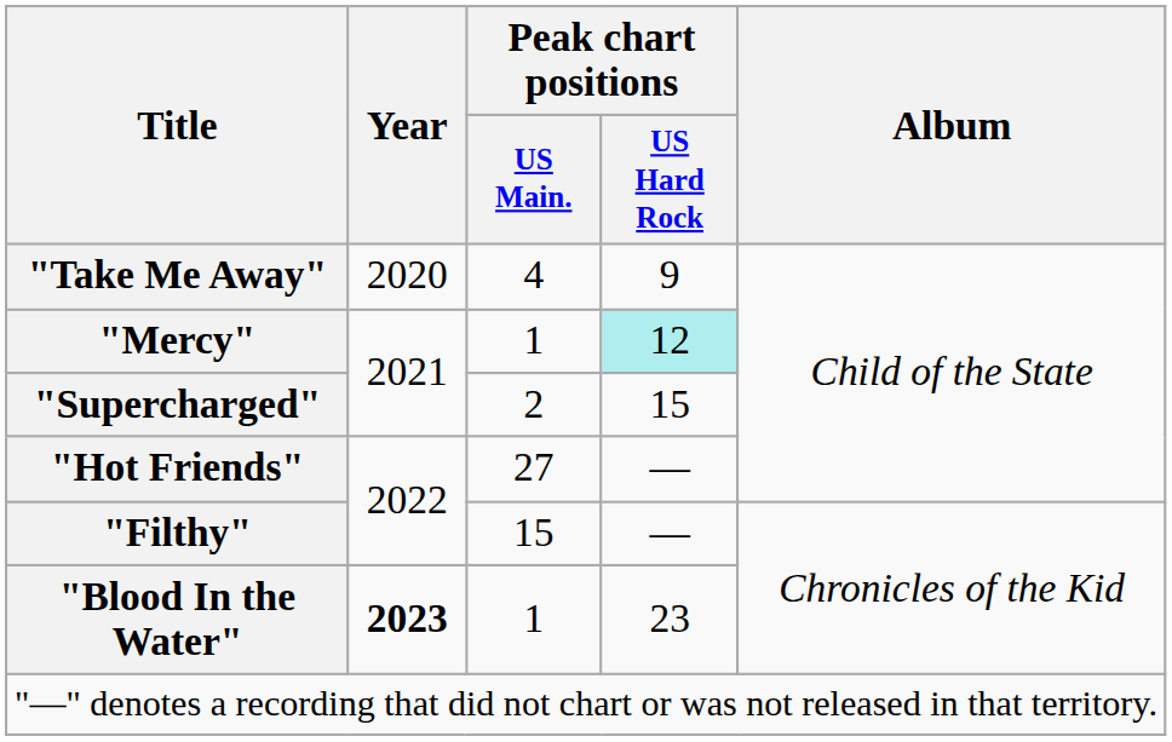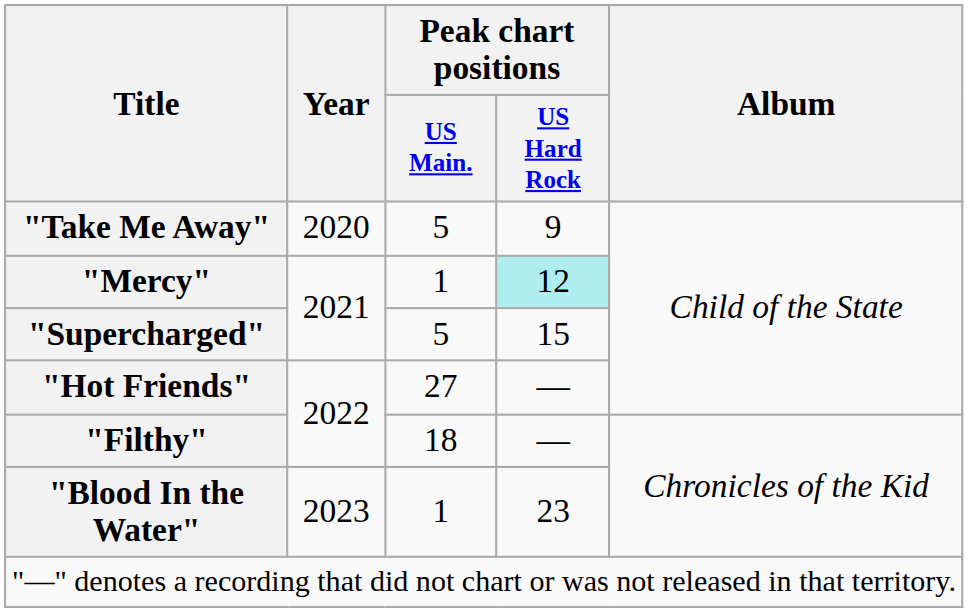 <table class="wikitable plainrowheaders" style="text-align:center;">
 <tr>
 <th scope="col" rowspan="2" style="width:8em;">Title</th>
 <th scope="col" rowspan="2">Year</th>
 <th scope="col" colspan="2">Peak chart positions</th>
 <th scope="col" rowspan="2">Album</th>
 </tr>
 <tr>
 <th style="width:4em;font-size:75%"><a href='#'>US<br>Main.</a><br></th>
 <th style="width:4em;font-size:75%"><a href='#'>US<br>Hard Rock</a></th>
 </tr>
 <tr>
 <th scope="row">"Take Me Away"</th>
 <td>2020</td>
-<td>4</td>
+<td>5</td>
 <td>9</td>
 <td rowspan="4"><em>Child of the State</em></td>
 </tr>
 <tr>
 <th scope="row">"Mercy"</th>
 <td rowspan="2">2021</td>
 <td>1</td>
 <td style="background: paleturquoise;">12</td>
 </tr>
 <tr>
 <th scope="row">"Supercharged"</th>
-<td>2</td>
+<td>5</td>
 <td>15</td>
 </tr>
 <tr>
 <th scope="row">"Hot Friends"</th>
 <td rowspan="2">2022</td>
 <td>27</td>
 <td>—</td>
 </tr>
 <tr>
 <th scope="row">"Filthy"</th>
-<td>15</td>
+<td>18</td>
 <td>—</td>
 <td rowspan="2"><em>Chronicles of the Kid</em></td>
 </tr>
 <tr>
 <th scope="row">"Blood In the Water"</th>
-<td><strong>2023</strong></td>
+<td>2023</td>
 <td>1</td>
 <td>23</td>
 </tr>
 <tr>
 <td colspan="8" style="font-size:90%">"—" denotes a recording that did not chart or was not released in that territory.</td>
 </tr>
 </table>
